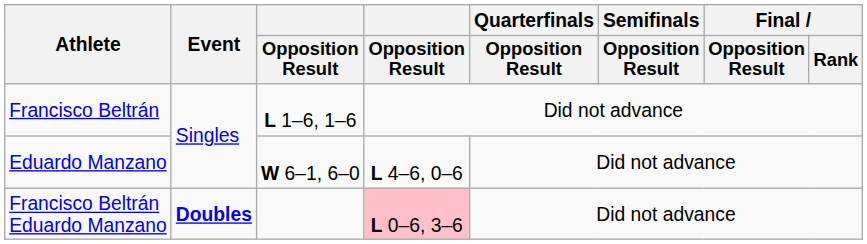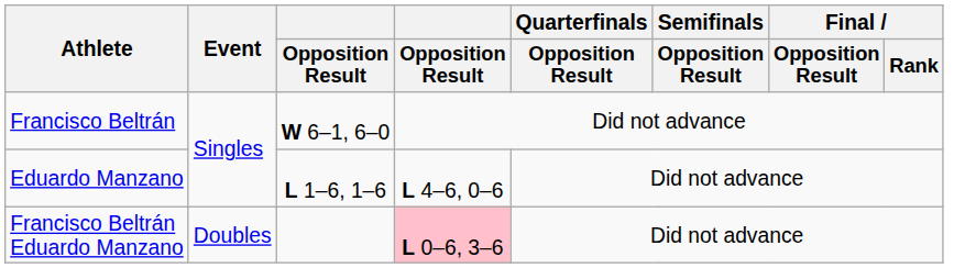 <table class="wikitable" style="font-size:90%;">
 <tr>
 <th rowspan=2>Athlete</th>
 <th rowspan=2>Event</th>
 <th></th>
 <th></th>
 <th>Quarterfinals</th>
 <th>Semifinals</th>
 <th colspan=2>Final / </th>
 </tr>
 <tr style="font-size:95%">
 <th>Opposition<br>Result</th>
 <th>Opposition<br>Result</th>
 <th>Opposition<br>Result</th>
 <th>Opposition<br>Result</th>
 <th>Opposition<br>Result</th>
 <th>Rank</th>
 </tr>
 <tr align=center>
 <td align=left><a href='#'>Francisco Beltrán</a></td>
 <td rowspan=2 align=left><a href='#'>Singles</a></td>
-<td><br><strong>L</strong> 1–6, 1–6</td>
+<td><br><strong>W</strong> 6–1, 6–0</td>
 <td colspan=5>Did not advance</td>
 </tr>
 <tr align=center>
 <td align=left><a href='#'>Eduardo Manzano</a></td>
-<td><br><strong>W</strong> 6–1, 6–0</td>
+<td><br><strong>L</strong> 1–6, 1–6</td>
 <td><br><strong>L</strong> 4–6, 0–6</td>
 <td colspan=4>Did not advance</td>
 </tr>
 <tr align=center>
 <td align=left><a href='#'>Francisco Beltrán</a><br><a href='#'>Eduardo Manzano</a></td>
-<td align=left><strong><a href='#'>Doubles</a></strong></td>
+<td align=left><a href='#'>Doubles</a></td>
 <td></td>
 <td style="background: pink;"><br><strong>L</strong> 0–6, 3–6</td>
 <td colspan=4>Did not advance</td>
 </tr>
 </table>
